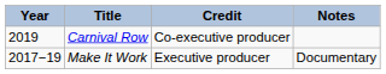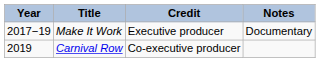 <table class="wikitable">
 <tr align="center">
 <th style="background:#B0C4DE;">Year</th>
 <th style="background:#B0C4DE;">Title</th>
 <th style="background:#B0C4DE;">Credit</th>
 <th style="background:#B0C4DE;">Notes</th>
 </tr>
 <tr>
+<td>2017−19</td>
+<td><em>Make It Work</em></td>
+<td>Executive producer</td>
+<td>Documentary</td>
+</tr>
+<tr>
 <td>2019</td>
 <td><em><a href='#'>Carnival Row</a></em></td>
 <td>Co-executive producer</td>
 <td></td>
 </tr>
-<tr>
-<td>2017−19</td>
-<td><em>Make It Work</em></td>
-<td>Executive producer</td>
-<td>Documentary</td>
-</tr>
 </table>
